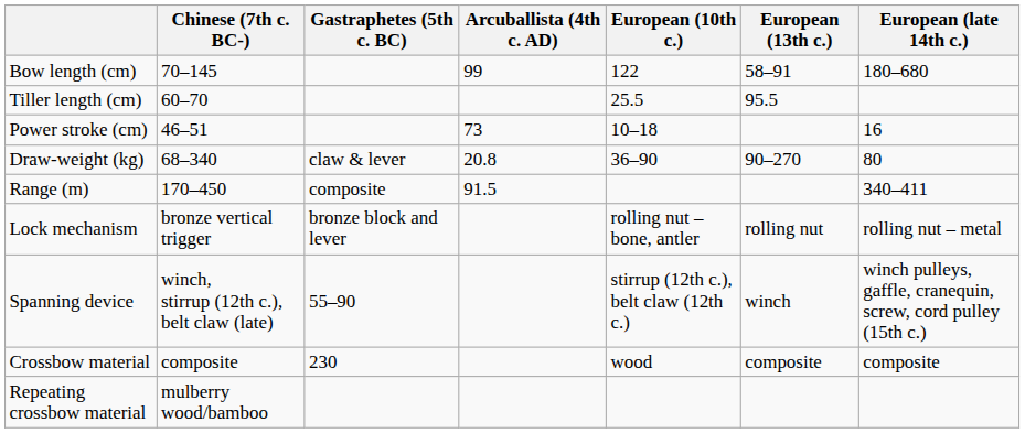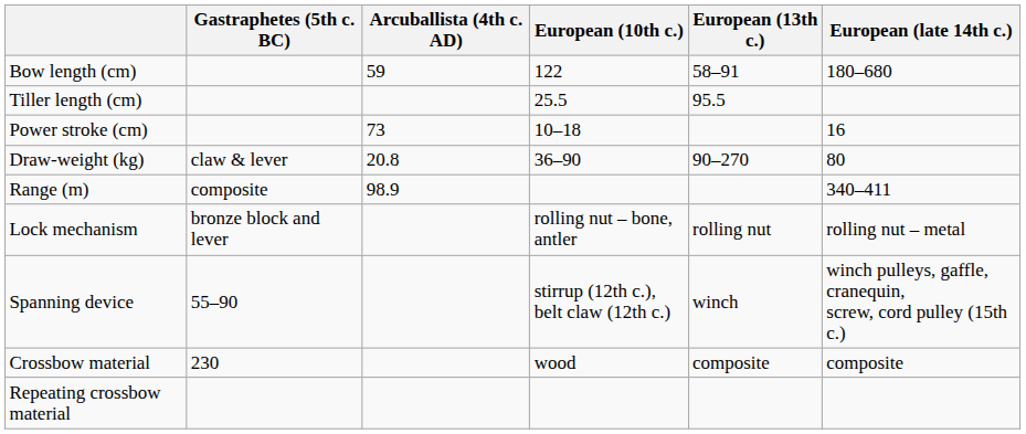 <table class="wikitable">
 <tr>
 <th></th>
-<th>Chinese (7th c. BC-)</th>
 <th>Gastraphetes (5th c. BC)</th>
 <th>Arcuballista (4th c. AD)</th>
 <th>European (10th c.)</th>
 <th>European (13th c.)</th>
 <th>European (late 14th c.)</th>
 </tr>
 <tr>
 <td>Bow length (cm)</td>
-<td>70–145</td>
 <td></td>
-<td>99</td>
+<td>59</td>
 <td>122</td>
 <td>58–91</td>
 <td>180–680</td>
 </tr>
 <tr>
 <td>Tiller length (cm)</td>
-<td>60–70</td>
 <td></td>
 <td></td>
 <td>25.5</td>
 <td>95.5</td>
 <td></td>
 </tr>
 <tr>
 <td>Power stroke (cm)</td>
-<td>46–51</td>
 <td></td>
 <td>73</td>
 <td>10–18</td>
 <td></td>
 <td>16</td>
 </tr>
 <tr>
 <td>Draw-weight (kg)</td>
-<td>68–340</td>
 <td>claw & lever</td>
 <td>20.8</td>
 <td>36–90</td>
 <td>90–270</td>
 <td>80</td>
 </tr>
 <tr>
 <td>Range (m)</td>
-<td>170–450</td>
 <td>composite</td>
-<td>91.5</td>
+<td>98.9</td>
 <td></td>
 <td></td>
 <td>340–411</td>
 </tr>
 <tr>
 <td>Lock mechanism</td>
-<td>bronze vertical trigger</td>
 <td>bronze block and lever</td>
 <td></td>
 <td>rolling nut – bone, antler</td>
 <td>rolling nut</td>
 <td>rolling nut – metal</td>
 </tr>
 <tr>
 <td>Spanning device</td>
-<td>winch,<br>stirrup (12th c.),<br>belt claw (late)</td>
 <td>55–90</td>
 <td></td>
 <td>stirrup (12th c.),<br>belt claw (12th c.)</td>
 <td>winch</td>
 <td>winch pulleys, gaffle, cranequin,<br>screw, cord pulley (15th c.)</td>
 </tr>
 <tr>
 <td>Crossbow material</td>
-<td>composite</td>
 <td>230</td>
 <td></td>
 <td>wood</td>
 <td>composite</td>
 <td>composite</td>
 </tr>
 <tr>
 <td>Repeating crossbow material</td>
-<td>mulberry wood/bamboo</td>
 <td></td>
 <td></td>
 <td></td>
 <td></td>
 <td></td>
 </tr>
 </table>
